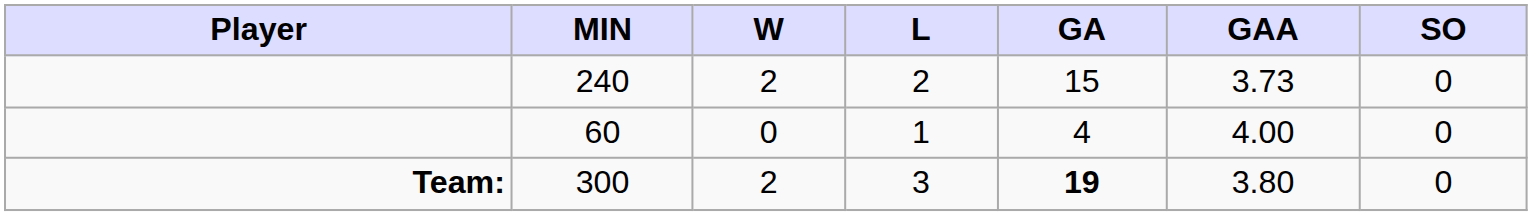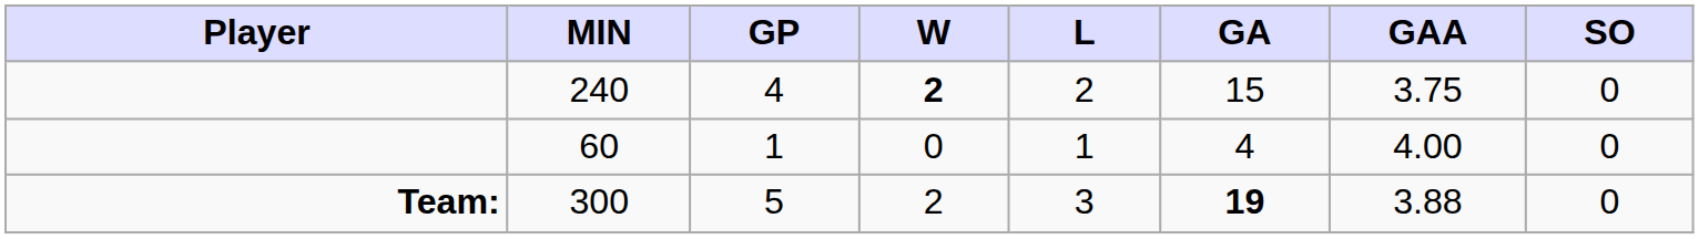 <table style="width:60%;" class="wikitable sortable">
 <tr>
 <th style="background:#ddf; width:10%;">Player</th>
 <th style="width:3%; background:#ddf;" title="Minutes played">MIN</th>
+<th style="width:3%; background:#ddf;" title="Games played in">GP</th>
 <th style="width:3%; background:#ddf;" title="Wins">W</th>
 <th style="width:3%; background:#ddf;" title="Losses">L</th>
 <th style="width:3%; background:#ddf;" title="Goals against">GA</th>
 <th style="width:3%; background:#ddf;" title="Goals against average">GAA</th>
 <th style="width:3%; background:#ddf;" title="Shut-outs">SO</th>
 </tr>
 <tr style="text-align:center;">
 <td style="text-align:right;"></td>
 <td>240</td>
-<td>2</td>
+<td>4</td>
+<td><strong>2</strong></td>
 <td>2</td>
 <td>15</td>
-<td>3.73</td>
+<td>3.75</td>
 <td>0</td>
 </tr>
 <tr style="text-align:center;">
 <td style="text-align:right;"></td>
 <td>60</td>
+<td>1</td>
 <td>0</td>
 <td>1</td>
 <td>4</td>
 <td>4.00</td>
 <td>0</td>
 </tr>
 <tr style="text-align:center;">
 <td style="text-align:right;"><strong>Team:</strong></td>
 <td>300</td>
+<td>5</td>
 <td>2</td>
 <td>3</td>
 <td><strong>19</strong></td>
-<td>3.80</td>
+<td>3.88</td>
 <td>0</td>
 </tr>
 </table>
